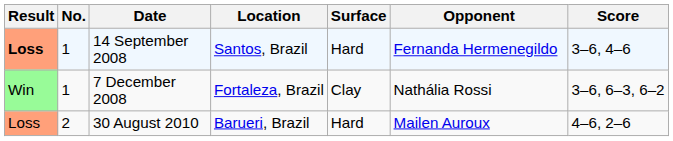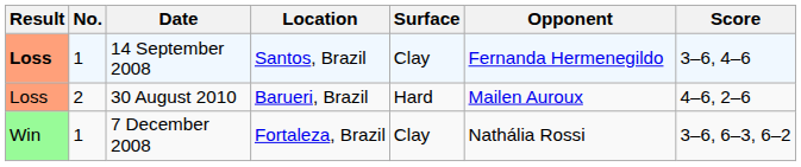 <table class="sortable wikitable">
 <tr>
 <th>Result</th>
 <th>No.</th>
 <th width="120">Date</th>
 <th>Location</th>
 <th>Surface</th>
 <th width="180">Opponent</th>
 <th class="unsortable">Score</th>
 </tr>
 <tr style="background:#f0f8ff;">
 <td style="background:#ffa07a;"><strong>Loss</strong></td>
 <td>1</td>
 <td>14 September 2008</td>
 <td><a href='#'>Santos</a>, Brazil</td>
-<td>Hard</td>
+<td>Clay</td>
 <td> <a href='#'>Fernanda Hermenegildo</a></td>
 <td>3–6, 4–6</td>
+</tr>
+<tr>
+<td style="background:#ffa07a;">Loss</td>
+<td>2</td>
+<td>30 August 2010</td>
+<td><a href='#'>Barueri</a>, Brazil</td>
+<td>Hard</td>
+<td> <a href='#'>Mailen Auroux</a></td>
+<td>4–6, 2–6</td>
 </tr>
 <tr>
 <td style="background:#98fb98;">Win</td>
 <td>1</td>
 <td>7 December 2008</td>
 <td><a href='#'>Fortaleza</a>, Brazil</td>
 <td>Clay</td>
 <td> Nathália Rossi</td>
 <td>3–6, 6–3, 6–2</td>
 </tr>
-<tr>
-<td style="background:#ffa07a;">Loss</td>
-<td>2</td>
-<td>30 August 2010</td>
-<td><a href='#'>Barueri</a>, Brazil</td>
-<td>Hard</td>
-<td> <a href='#'>Mailen Auroux</a></td>
-<td>4–6, 2–6</td>
-</tr>
 </table>
